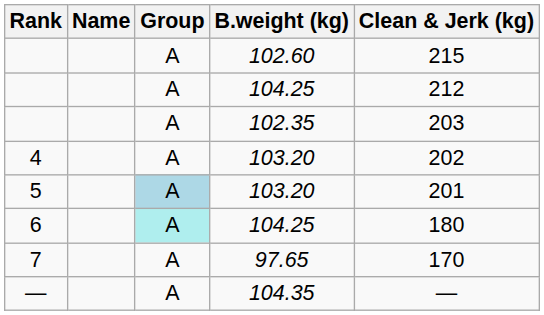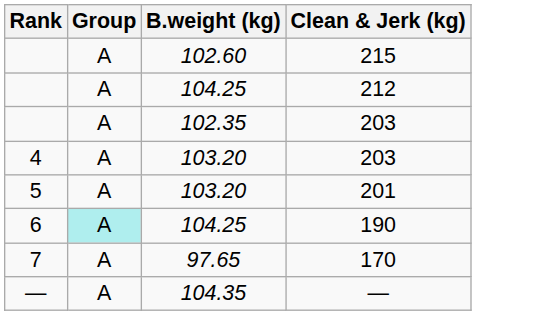 <table class="wikitable sortable" style="text-align:center;">
 <tr>
 <th>Rank</th>
-<th>Name</th>
 <th>Group</th>
 <th>B.weight (kg)</th>
 <th>Clean & Jerk (kg)</th>
 </tr>
 <tr>
 <td></td>
-<td align=left></td>
 <td>A</td>
 <td><em>102.60</em></td>
 <td>215</td>
 </tr>
 <tr>
 <td></td>
-<td align=left></td>
 <td>A</td>
 <td><em>104.25</em></td>
 <td>212</td>
 </tr>
 <tr>
 <td></td>
-<td align=left></td>
 <td>A</td>
 <td><em>102.35</em></td>
 <td>203</td>
 </tr>
 <tr>
 <td>4</td>
-<td align=left></td>
 <td>A</td>
 <td><em>103.20</em></td>
-<td>202</td>
+<td>203</td>
 </tr>
 <tr>
 <td>5</td>
-<td align=left></td>
-<td style="background: lightblue;">A</td>
+<td>A</td>
 <td><em>103.20</em></td>
 <td>201</td>
 </tr>
 <tr>
 <td>6</td>
-<td align=left></td>
 <td style="background: paleturquoise;">A</td>
 <td><em>104.25</em></td>
-<td>180</td>
+<td>190</td>
 </tr>
 <tr>
 <td>7</td>
-<td align=left></td>
 <td>A</td>
 <td><em>97.65</em></td>
 <td>170</td>
 </tr>
 <tr>
 <td>—</td>
-<td align=left></td>
 <td>A</td>
 <td><em>104.35</em></td>
 <td>—</td>
 </tr>
 </table>
